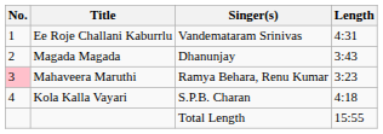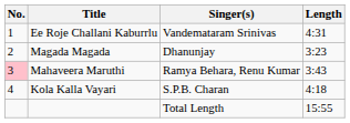 <table class="wikitable">
 <tr>
 <th>No.</th>
 <th>Title</th>
 <th>Singer(s)</th>
 <th>Length</th>
 </tr>
 <tr>
 <td>1</td>
 <td>Ee Roje Challani Kaburrlu</td>
 <td>Vandemataram Srinivas</td>
 <td>4:31</td>
 </tr>
 <tr>
 <td>2</td>
 <td>Magada Magada</td>
 <td>Dhanunjay</td>
-<td>3:43</td>
+<td>3:23</td>
 </tr>
 <tr>
 <td style="background: pink;">3</td>
 <td>Mahaveera Maruthi</td>
 <td>Ramya Behara, Renu Kumar</td>
-<td>3:23</td>
+<td>3:43</td>
 </tr>
 <tr>
 <td>4</td>
 <td>Kola Kalla Vayari</td>
 <td>S.P.B. Charan</td>
 <td>4:18</td>
 </tr>
 <tr>
 <td></td>
 <td></td>
 <td>Total Length</td>
 <td>15:55</td>
 </tr>
 </table>
